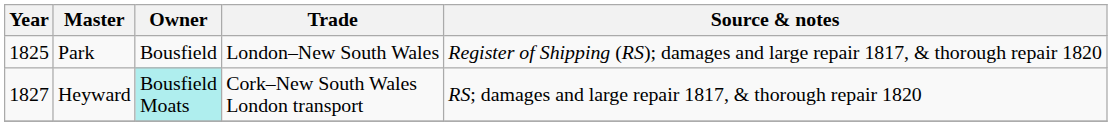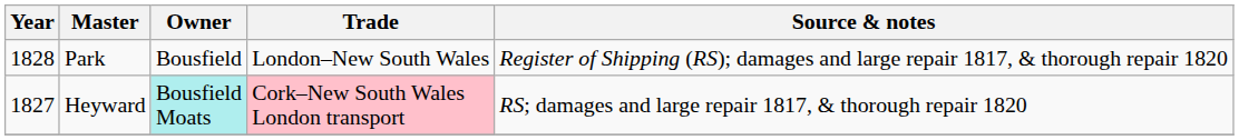 <table class=" wikitable">
 <tr>
 <th>Year</th>
 <th>Master</th>
 <th>Owner</th>
 <th>Trade</th>
 <th>Source & notes</th>
 </tr>
 <tr>
-<td>1825</td>
+<td>1828</td>
 <td>Park</td>
 <td>Bousfield</td>
 <td>London–New South Wales</td>
 <td><em>Register of Shipping</em> (<em>RS</em>); damages and large repair 1817, & thorough repair 1820</td>
 </tr>
 <tr>
 <td>1827</td>
 <td>Heyward</td>
 <td style="background: paleturquoise;">Bousfield<br>Moats</td>
-<td>Cork–New South Wales<br>London transport</td>
+<td style="background: pink;">Cork–New South Wales<br>London transport</td>
 <td><em>RS</em>; damages and large repair 1817, & thorough repair 1820</td>
 </tr>
 <tr>
 </tr>
 </table>
